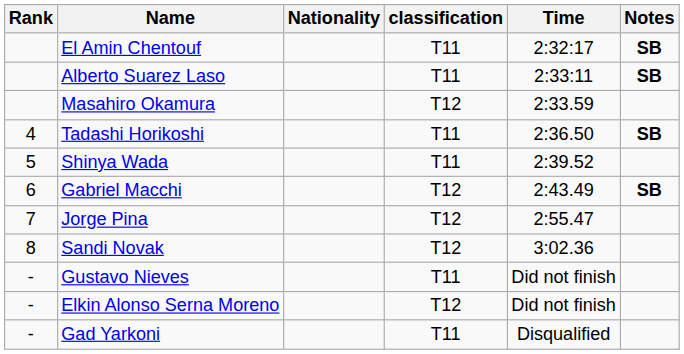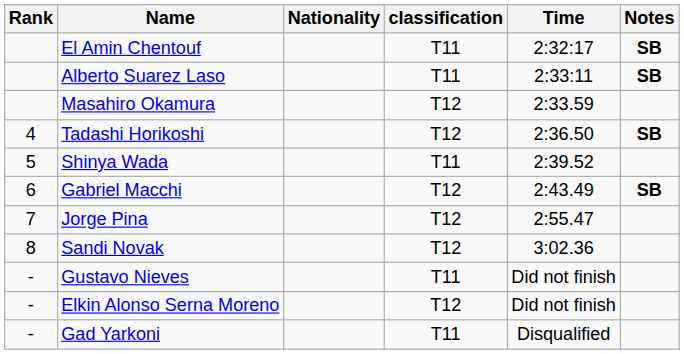 <table class="wikitable sortable" style="text-align:center">
 <tr>
 <th>Rank</th>
 <th>Name</th>
 <th>Nationality</th>
 <th>classification</th>
 <th>Time</th>
 <th>Notes</th>
 </tr>
 <tr>
 <td></td>
 <td align=left><a href='#'>El Amin Chentouf</a></td>
 <td align=left></td>
 <td>T11</td>
 <td>2:32:17</td>
 <td><strong>SB</strong></td>
 </tr>
 <tr>
 <td></td>
 <td align=left><a href='#'>Alberto Suarez Laso</a></td>
 <td align=left></td>
 <td>T11</td>
 <td>2:33:11</td>
 <td><strong>SB</strong></td>
 </tr>
 <tr>
 <td></td>
 <td align=left><a href='#'>Masahiro Okamura</a></td>
 <td align=left></td>
 <td>T12</td>
 <td>2:33.59</td>
 <td></td>
 </tr>
 <tr>
 <td>4</td>
 <td align=left><a href='#'>Tadashi Horikoshi</a></td>
 <td align=left></td>
-<td>T11</td>
+<td>T12</td>
 <td>2:36.50</td>
 <td><strong>SB</strong></td>
 </tr>
 <tr>
 <td>5</td>
 <td align=left><a href='#'>Shinya Wada</a></td>
 <td align=left></td>
 <td>T11</td>
 <td>2:39.52</td>
 <td></td>
 </tr>
 <tr>
 <td>6</td>
 <td align=left><a href='#'>Gabriel Macchi</a></td>
 <td align=left></td>
 <td>T12</td>
 <td>2:43.49</td>
 <td><strong>SB</strong></td>
 </tr>
 <tr>
 <td>7</td>
 <td align=left><a href='#'>Jorge Pina</a></td>
 <td align=left></td>
 <td>T12</td>
 <td>2:55.47</td>
 <td></td>
 </tr>
 <tr>
 <td>8</td>
 <td align=left><a href='#'>Sandi Novak</a></td>
 <td align=left></td>
 <td>T12</td>
 <td>3:02.36</td>
 <td></td>
 </tr>
 <tr>
 <td>-</td>
 <td align=left><a href='#'>Gustavo Nieves</a></td>
 <td align=left></td>
 <td>T11</td>
 <td>Did not finish</td>
 <td></td>
 </tr>
 <tr>
 <td>-</td>
 <td align=left><a href='#'>Elkin Alonso Serna Moreno</a></td>
 <td align=left></td>
 <td>T12</td>
 <td>Did not finish</td>
 <td></td>
 </tr>
 <tr>
 <td>-</td>
 <td align=left><a href='#'>Gad Yarkoni</a></td>
 <td align=left></td>
 <td>T11</td>
 <td>Disqualified</td>
 <td></td>
 </tr>
 </table>
